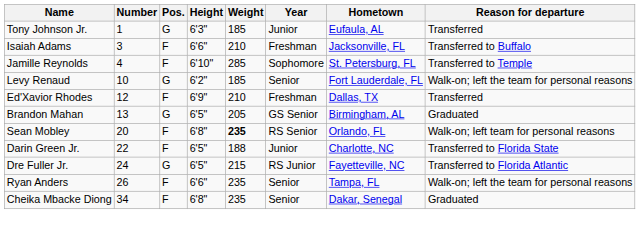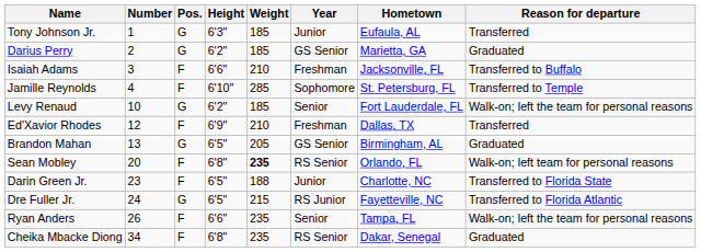 <table class="wikitable sortable" border="1">
 <tr>
 <th>Name</th>
 <th>Number</th>
 <th>Pos.</th>
 <th>Height</th>
 <th>Weight</th>
 <th>Year</th>
 <th>Hometown</th>
 <th class="unsortable">Reason for departure</th>
 </tr>
 <tr>
 <td>Tony Johnson Jr.</td>
 <td>1</td>
 <td>G</td>
 <td>6'3"</td>
 <td>185</td>
 <td>Junior</td>
 <td><a href='#'>Eufaula, AL</a></td>
 <td>Transferred</td>
+</tr>
+<tr>
+<td><a href='#'>Darius Perry</a></td>
+<td>2</td>
+<td>G</td>
+<td>6'2"</td>
+<td>185</td>
+<td>GS Senior</td>
+<td><a href='#'>Marietta, GA</a></td>
+<td>Graduated</td>
 </tr>
 <tr>
 <td>Isaiah Adams</td>
 <td>3</td>
 <td>F</td>
 <td>6'6"</td>
 <td>210</td>
 <td>Freshman</td>
 <td><a href='#'>Jacksonville, FL</a></td>
 <td>Transferred to <a href='#'>Buffalo</a></td>
 </tr>
 <tr>
 <td>Jamille Reynolds</td>
 <td>4</td>
 <td>F</td>
 <td>6'10"</td>
 <td>285</td>
 <td>Sophomore</td>
 <td><a href='#'>St. Petersburg, FL</a></td>
 <td>Transferred to <a href='#'>Temple</a></td>
 </tr>
 <tr>
 <td>Levy Renaud</td>
 <td>10</td>
 <td>G</td>
 <td>6'2"</td>
 <td>185</td>
 <td>Senior</td>
 <td><a href='#'>Fort Lauderdale, FL</a></td>
 <td>Walk-on; left the team for personal reasons</td>
 </tr>
 <tr>
 <td>Ed'Xavior Rhodes</td>
 <td>12</td>
 <td>F</td>
 <td>6'9"</td>
 <td>210</td>
 <td>Freshman</td>
 <td><a href='#'>Dallas, TX</a></td>
 <td>Transferred</td>
 </tr>
 <tr>
 <td>Brandon Mahan</td>
 <td>13</td>
 <td>G</td>
 <td>6'5"</td>
 <td>205</td>
 <td>GS Senior</td>
 <td><a href='#'>Birmingham, AL</a></td>
 <td>Graduated</td>
 </tr>
 <tr>
 <td>Sean Mobley</td>
 <td>20</td>
 <td>F</td>
 <td>6'8"</td>
 <td><strong>235</strong></td>
 <td>RS Senior</td>
 <td><a href='#'>Orlando, FL</a></td>
 <td>Walk-on; left team for personal reasons</td>
 </tr>
 <tr>
 <td>Darin Green Jr.</td>
-<td>22</td>
+<td>23</td>
 <td>F</td>
 <td>6'5"</td>
 <td>188</td>
 <td>Junior</td>
 <td><a href='#'>Charlotte, NC</a></td>
 <td>Transferred to <a href='#'>Florida State</a></td>
 </tr>
 <tr>
 <td>Dre Fuller Jr.</td>
 <td>24</td>
 <td>G</td>
 <td>6'5"</td>
 <td>215</td>
 <td>RS Junior</td>
 <td><a href='#'>Fayetteville, NC</a></td>
 <td>Transferred to <a href='#'>Florida Atlantic</a></td>
 </tr>
 <tr>
 <td>Ryan Anders</td>
 <td>26</td>
 <td>F</td>
 <td>6'6"</td>
 <td>235</td>
 <td>Senior</td>
 <td><a href='#'>Tampa, FL</a></td>
 <td>Walk-on; left the team for personal reasons</td>
 </tr>
 <tr>
 <td>Cheika Mbacke Diong</td>
 <td>34</td>
 <td>F</td>
 <td>6'8"</td>
 <td>235</td>
-<td>Senior</td>
+<td>RS Senior</td>
 <td><a href='#'>Dakar, Senegal</a></td>
 <td>Graduated</td>
 </tr>
 </table>
